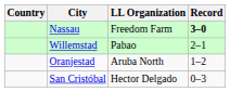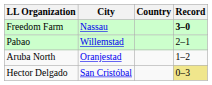 <table class="wikitable">
 <tr>
+<th>LL Organization</th>
+<th>City</th>
 <th>Country</th>
-<th>City</th>
-<th>LL Organization</th>
 <th>Record</th>
 </tr>
 <tr bgcolor="ccffcc">
+<td>Freedom Farm</td>
+<td><a href='#'>Nassau</a></td>
 <td><strong></strong></td>
-<td><a href='#'>Nassau</a></td>
-<td>Freedom Farm</td>
 <td><strong>3–0</strong></td>
 </tr>
 <tr bgcolor="ccffcc">
+<td>Pabao</td>
+<td><a href='#'>Willemstad</a></td>
 <td><strong></strong></td>
-<td><a href='#'>Willemstad</a></td>
-<td>Pabao</td>
 <td>2–1</td>
 </tr>
 <tr>
+<td>Aruba North</td>
+<td><a href='#'>Oranjestad</a></td>
 <td><strong></strong></td>
-<td><a href='#'>Oranjestad</a></td>
-<td>Aruba North</td>
 <td>1–2</td>
 </tr>
 <tr>
+<td>Hector Delgado</td>
+<td><a href='#'>San Cristóbal</a></td>
 <td><strong></strong></td>
-<td><a href='#'>San Cristóbal</a></td>
-<td>Hector Delgado</td>
-<td>0–3</td>
+<td style="background: khaki;">0–3</td>
 </tr>
 </table>
